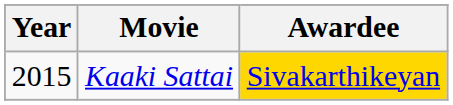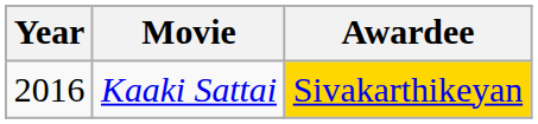 <table class="wikitable">
 <tr>
 <th>Year</th>
 <th>Movie</th>
 <th>Awardee</th>
 </tr>
 <tr>
-<td>2015</td>
+<td>2016</td>
 <td><em><a href='#'>Kaaki Sattai</a></em></td>
 <td style="background: gold;"><a href='#'>Sivakarthikeyan</a></td>
 </tr>
 </table>
